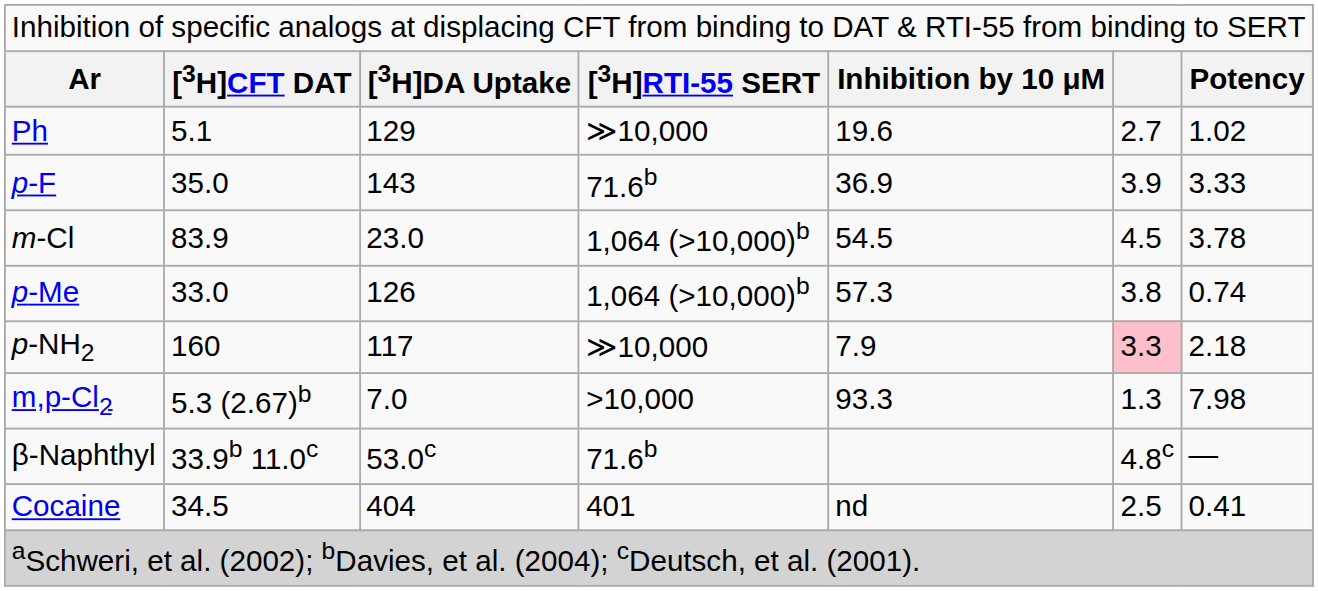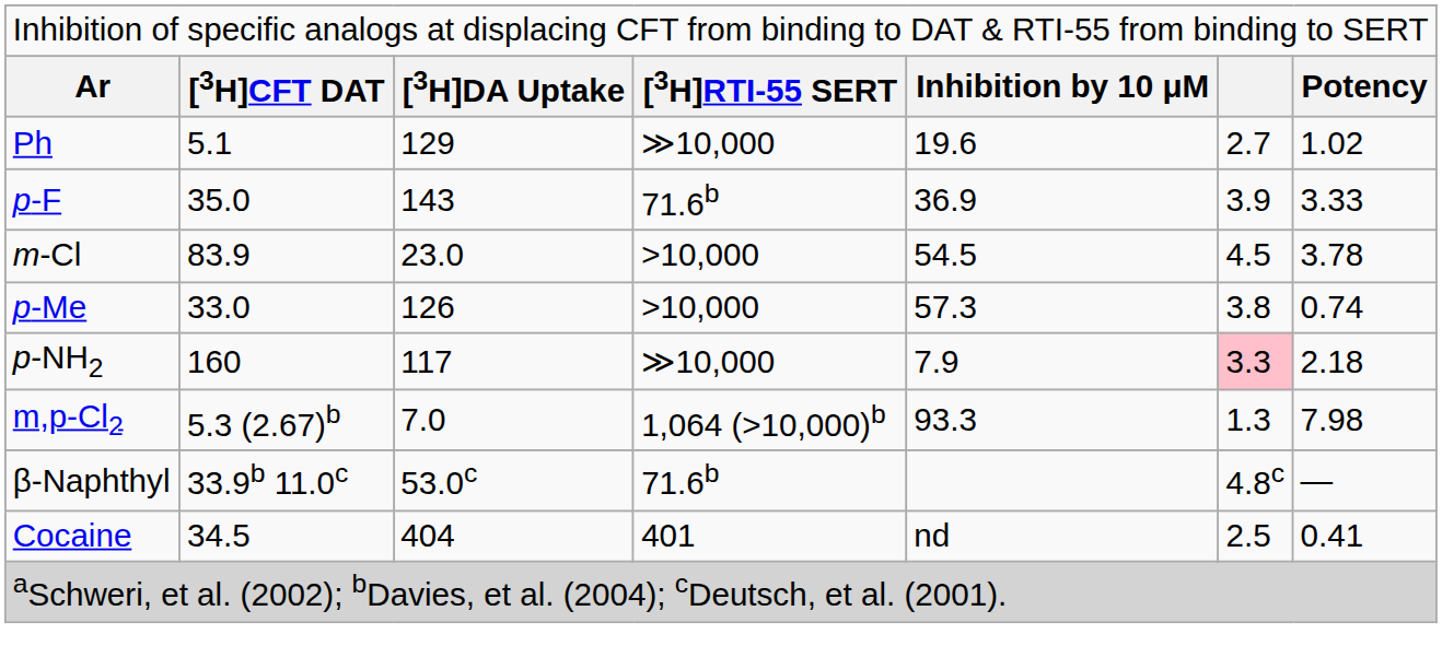 <table class="wikitable">
 <tr>
 <td colspan=7>Inhibition of specific analogs at displacing CFT from binding to DAT & RTI-55 from binding to SERT</td>
 </tr>
 <tr>
 <th>Ar</th>
 <th>[<sup>3</sup>H]<a href='#'>CFT</a> DAT</th>
 <th>[<sup>3</sup>H]DA Uptake</th>
 <th>[<sup>3</sup>H]<a href='#'>RTI-55</a> SERT</th>
 <th>Inhibition by 10 μM</th>
 <th></th>
 <th>Potency</th>
 </tr>
 <tr>
 <td><a href='#'>Ph</a></td>
 <td>5.1</td>
 <td>129</td>
 <td>≫10,000</td>
 <td>19.6</td>
 <td>2.7</td>
 <td>1.02</td>
 </tr>
 <tr>
 <td><a href='#'><em>p</em>-F</a></td>
 <td>35.0</td>
 <td>143</td>
 <td>71.6<sup>b</sup></td>
 <td>36.9</td>
 <td>3.9</td>
 <td>3.33</td>
 </tr>
 <tr>
 <td><em>m</em>-Cl</td>
 <td>83.9</td>
 <td>23.0</td>
-<td>1,064 (>10,000)<sup>b</sup></td>
+<td>>10,000</td>
 <td>54.5</td>
 <td>4.5</td>
 <td>3.78</td>
 </tr>
 <tr>
 <td><a href='#'><em>p</em>-Me</a></td>
 <td>33.0</td>
 <td>126</td>
-<td>1,064 (>10,000)<sup>b</sup></td>
+<td>>10,000</td>
 <td>57.3</td>
 <td>3.8</td>
 <td>0.74</td>
 </tr>
 <tr>
 <td><em>p</em>-NH<sub>2</sub></td>
 <td>160</td>
 <td>117</td>
 <td>≫10,000</td>
 <td>7.9</td>
 <td style="background: pink;">3.3</td>
 <td>2.18</td>
 </tr>
 <tr>
 <td><a href='#'>m,p-Cl<sub>2</sub></a></td>
 <td>5.3 (2.67)<sup>b</sup></td>
 <td>7.0</td>
-<td>>10,000</td>
+<td>1,064 (>10,000)<sup>b</sup></td>
 <td>93.3</td>
 <td>1.3</td>
 <td>7.98</td>
 </tr>
 <tr>
 <td>β-Naphthyl</td>
 <td>33.9<sup>b</sup> 11.0<sup>c</sup></td>
 <td>53.0<sup>c</sup></td>
 <td>71.6<sup>b</sup></td>
 <td></td>
 <td>4.8<sup>c</sup></td>
 <td>—</td>
 </tr>
 <tr>
 <td><a href='#'>Cocaine</a></td>
 <td>34.5</td>
 <td>404</td>
 <td>401</td>
 <td>nd</td>
 <td>2.5</td>
 <td>0.41</td>
 </tr>
 <tr bgcolor="lightgray">
 <td colspan = 7><sup>a</sup>Schweri, et al. (2002); <sup>b</sup>Davies, et al. (2004); <sup>c</sup>Deutsch, et al. (2001).</td>
 </tr>
 </table>
